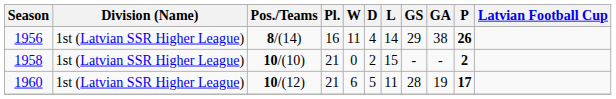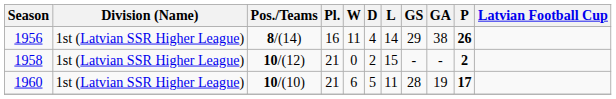 <table class="wikitable">
 <tr>
 <th>Season</th>
 <th>Division (Name)</th>
 <th>Pos./Teams</th>
 <th>Pl.</th>
 <th>W</th>
 <th>D</th>
 <th>L</th>
 <th>GS</th>
 <th>GA</th>
 <th>P</th>
 <th><a href='#'>Latvian Football Cup</a></th>
 </tr>
 <tr>
 <td align=center><a href='#'>1956</a></td>
 <td align=center>1st (<a href='#'>Latvian SSR Higher League</a>)</td>
 <td align=center bgcolor=><strong>8</strong>/(14)</td>
 <td align=center>16</td>
 <td align=center>11</td>
 <td align=center>4</td>
 <td align=center>14</td>
 <td align=center>29</td>
 <td align=center>38</td>
 <td align=center><strong>26</strong></td>
 <td align=center bgcolor=></td>
 </tr>
 <tr>
 <td align=center><a href='#'>1958</a></td>
 <td align=center>1st (<a href='#'>Latvian SSR Higher League</a>)</td>
-<td align=center bgcolor=><strong>10</strong>/(10)</td>
+<td align=center bgcolor=><strong>10</strong>/(12)</td>
 <td align=center>21</td>
 <td align=center>0</td>
 <td align=center>2</td>
 <td align=center>15</td>
 <td align=center>-</td>
 <td align=center>-</td>
 <td align=center><strong>2</strong></td>
 <td align=center bgcolor=></td>
 </tr>
 <tr>
 <td align=center><a href='#'>1960</a></td>
 <td align=center>1st (<a href='#'>Latvian SSR Higher League</a>)</td>
-<td align=center bgcolor=><strong>10</strong>/(12)</td>
+<td align=center bgcolor=><strong>10</strong>/(10)</td>
 <td align=center>21</td>
 <td align=center>6</td>
 <td align=center>5</td>
 <td align=center>11</td>
 <td align=center>28</td>
 <td align=center>19</td>
 <td align=center><strong>17</strong></td>
 <td align=center bgcolor=></td>
 </tr>
 <tr>
 </tr>
 </table>
